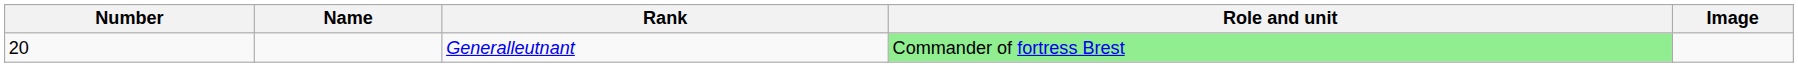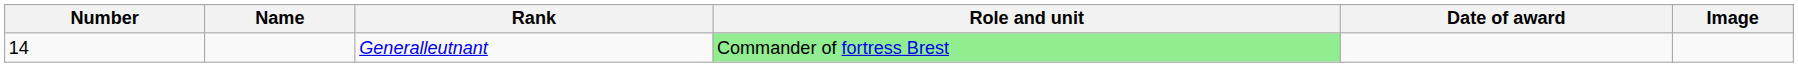 <table class="wikitable plainrowheaders" style="width:100%;">
 <tr>
 <th scope="col">Number</th>
 <th scope="col">Name</th>
 <th scope="col">Rank</th>
 <th scope="col">Role and unit</th>
+<th scope="col">Date of award</th>
 <th scope="col" width="100px">Image</th>
 </tr>
 <tr>
-<td>20</td>
+<td>14</td>
 <td></td>
 <td><em><a href='#'>Generalleutnant</a></em></td>
 <td style="background: lightgreen;">Commander of <a href='#'>fortress Brest</a></td>
 <td></td>
+<td></td>
 </tr>
 </table>
